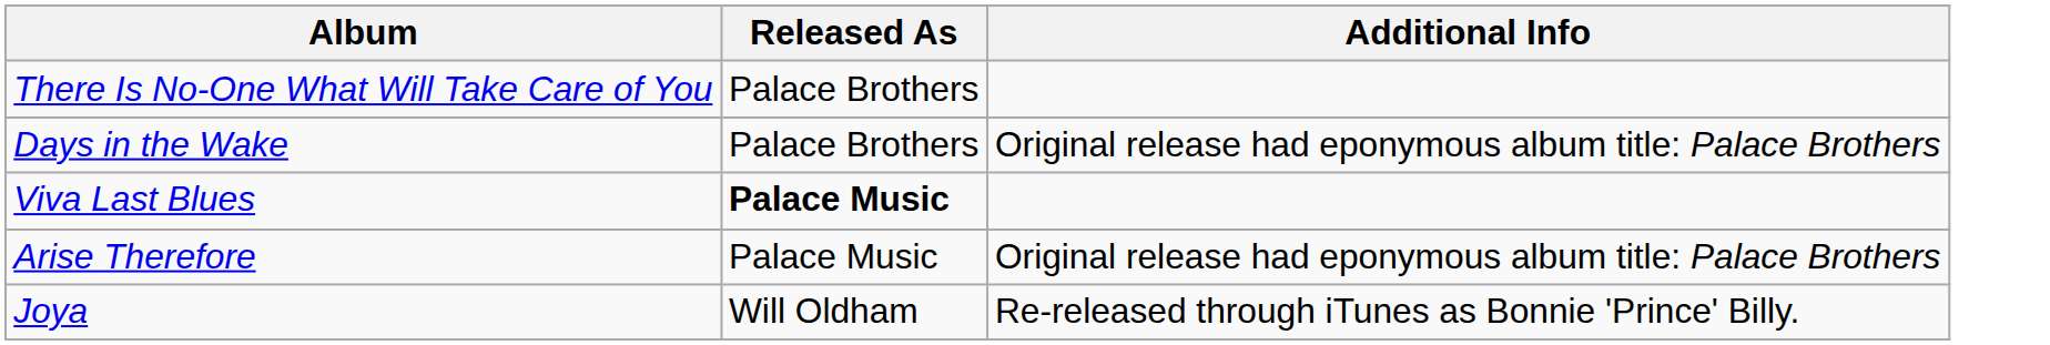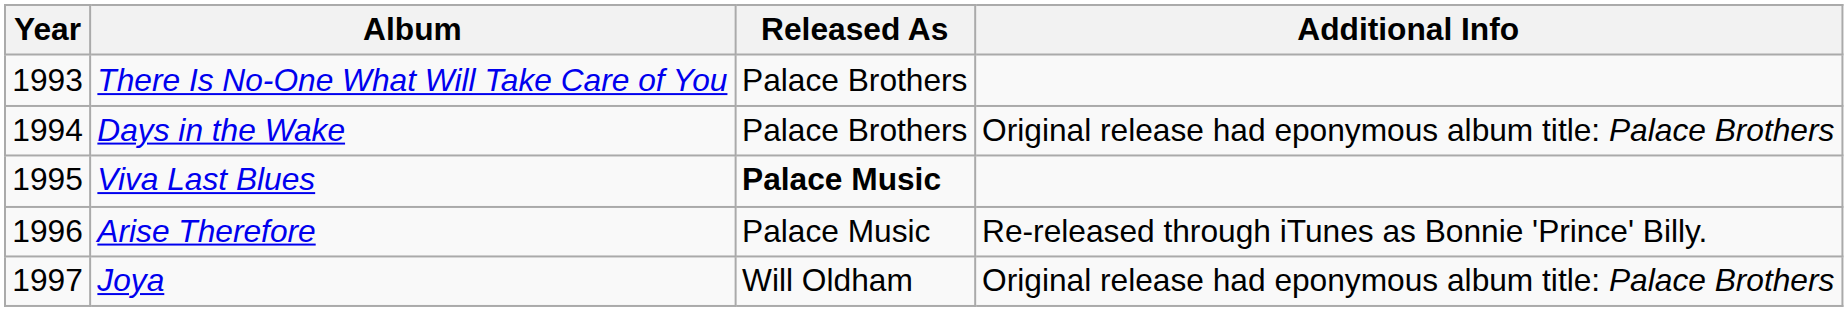 <table class="wikitable">
 <tr>
+<th>Year</th>
 <th>Album</th>
 <th>Released As</th>
 <th>Additional Info</th>
 </tr>
 <tr>
+<td>1993</td>
 <td><em><a href='#'>There Is No-One What Will Take Care of You</a></em></td>
 <td>Palace Brothers</td>
 <td></td>
 </tr>
 <tr>
+<td>1994</td>
 <td><em><a href='#'>Days in the Wake</a></em></td>
 <td>Palace Brothers</td>
 <td>Original release had eponymous album title: <em>Palace Brothers</em></td>
 </tr>
 <tr>
+<td>1995</td>
 <td><em><a href='#'>Viva Last Blues</a></em></td>
 <td><strong>Palace Music</strong></td>
 <td></td>
 </tr>
 <tr>
+<td>1996</td>
 <td><em><a href='#'>Arise Therefore</a></em></td>
 <td>Palace Music</td>
+<td>Re-released through iTunes as Bonnie 'Prince' Billy.</td>
+</tr>
+<tr>
+<td>1997</td>
+<td><em><a href='#'>Joya</a></em></td>
+<td>Will Oldham</td>
 <td>Original release had eponymous album title: <em>Palace Brothers</em></td>
 </tr>
-<tr>
-<td><em><a href='#'>Joya</a></em></td>
-<td>Will Oldham</td>
-<td>Re-released through iTunes as Bonnie 'Prince' Billy.</td>
-</tr>
 </table>
